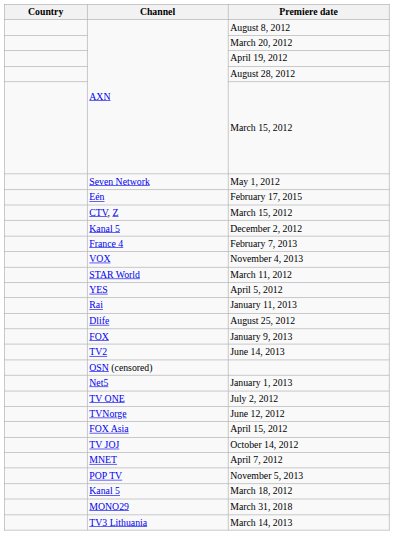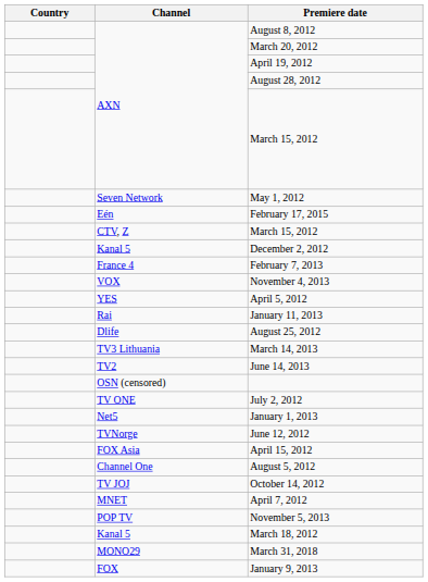 <table class="wikitable" style="width:50%;">
 <tr>
 <th>Country</th>
 <th>Channel</th>
 <th>Premiere date</th>
 </tr>
 <tr>
 <td></td>
 <td rowspan="5"><a href='#'>AXN</a></td>
 <td>August 8, 2012</td>
 </tr>
 <tr>
 <td></td>
 <td>March 20, 2012</td>
 </tr>
 <tr>
 <td></td>
 <td>April 19, 2012</td>
 </tr>
 <tr>
 <td></td>
 <td>August 28, 2012</td>
 </tr>
 <tr>
 <td><br><br><br><br><br><br><br><br></td>
 <td>March 15, 2012</td>
 </tr>
 <tr>
 <td></td>
 <td><a href='#'>Seven Network</a></td>
 <td>May 1, 2012</td>
 </tr>
 <tr>
 <td></td>
 <td><a href='#'>Eén</a></td>
 <td>February 17, 2015</td>
 </tr>
 <tr>
 <td></td>
 <td><a href='#'>CTV</a>, <a href='#'>Z</a></td>
 <td>March 15, 2012</td>
 </tr>
 <tr>
 <td></td>
 <td><a href='#'>Kanal 5</a></td>
 <td>December 2, 2012</td>
 </tr>
 <tr>
 <td></td>
 <td><a href='#'>France 4</a></td>
 <td>February 7, 2013</td>
 </tr>
 <tr>
 <td></td>
 <td><a href='#'>VOX</a></td>
 <td>November 4, 2013</td>
 </tr>
 <tr>
 <td></td>
-<td rowspan="1"><a href='#'>STAR World</a></td>
-<td>March 11, 2012</td>
-</tr>
-<tr>
-<td></td>
 <td><a href='#'>YES</a></td>
 <td>April 5, 2012</td>
 </tr>
 <tr>
 <td></td>
 <td rowspan="1"><a href='#'>Rai</a></td>
 <td>January 11, 2013</td>
 </tr>
 <tr>
 <td></td>
 <td><a href='#'>Dlife</a></td>
 <td>August 25, 2012</td>
 </tr>
 <tr>
 <td></td>
-<td><a href='#'>FOX</a></td>
-<td>January 9, 2013</td>
+<td><a href='#'>TV3 Lithuania</a></td>
+<td>March 14, 2013</td>
 </tr>
 <tr>
 <td></td>
 <td><a href='#'>TV2</a></td>
 <td>June 14, 2013</td>
 </tr>
 <tr>
 <td></td>
 <td><a href='#'>OSN</a> (censored)</td>
 <td></td>
 </tr>
 <tr>
 <td></td>
-<td><a href='#'>Net5</a></td>
-<td>January 1, 2013</td>
+<td><a href='#'>TV ONE</a></td>
+<td>July 2, 2012</td>
 </tr>
 <tr>
 <td></td>
-<td><a href='#'>TV ONE</a></td>
-<td>July 2, 2012</td>
+<td><a href='#'>Net5</a></td>
+<td>January 1, 2013</td>
 </tr>
 <tr>
 <td></td>
 <td><a href='#'>TVNorge</a></td>
 <td>June 12, 2012</td>
 </tr>
 <tr>
 <td></td>
 <td><a href='#'>FOX Asia</a></td>
 <td>April 15, 2012</td>
+</tr>
+<tr>
+<td></td>
+<td><a href='#'>Channel One</a></td>
+<td>August 5, 2012</td>
 </tr>
 <tr>
 <td></td>
 <td><a href='#'>TV JOJ</a></td>
 <td>October 14, 2012</td>
 </tr>
 <tr>
 <td></td>
 <td><a href='#'>MNET</a></td>
 <td>April 7, 2012</td>
 </tr>
 <tr>
 <td></td>
 <td><a href='#'>POP TV</a></td>
 <td>November 5, 2013</td>
 </tr>
 <tr>
 <td></td>
 <td><a href='#'>Kanal 5</a></td>
 <td>March 18, 2012</td>
 </tr>
 <tr>
 <td></td>
 <td><a href='#'>MONO29</a></td>
 <td>March 31, 2018</td>
 </tr>
 <tr>
 <td></td>
-<td><a href='#'>TV3 Lithuania</a></td>
-<td>March 14, 2013</td>
+<td><a href='#'>FOX</a></td>
+<td>January 9, 2013</td>
 </tr>
 </table>
